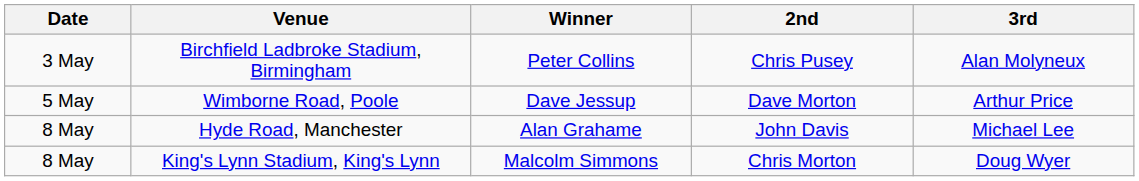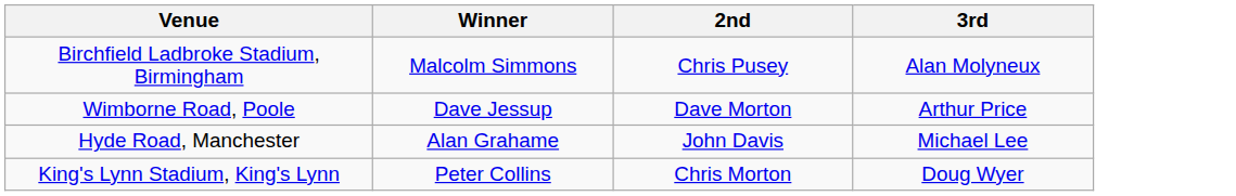 <table class="wikitable" style="text-align:center">
 <tr>
-<th width=100>Date</th>
 <th width=280>Venue</th>
 <th width=180>Winner</th>
 <th width=180>2nd</th>
 <th width=180>3rd</th>
 </tr>
 <tr>
-<td align=center>3 May</td>
 <td><a href='#'>Birchfield Ladbroke Stadium</a>, <a href='#'>Birmingham</a></td>
-<td><a href='#'>Peter Collins</a></td>
+<td><a href='#'>Malcolm Simmons</a></td>
 <td><a href='#'>Chris Pusey</a></td>
 <td><a href='#'>Alan Molyneux</a></td>
 </tr>
 <tr>
-<td align=center>5 May</td>
 <td><a href='#'>Wimborne Road</a>, <a href='#'>Poole</a></td>
 <td><a href='#'>Dave Jessup</a></td>
 <td><a href='#'>Dave Morton</a></td>
 <td><a href='#'>Arthur Price</a></td>
 </tr>
 <tr>
-<td align=center>8 May</td>
 <td><a href='#'>Hyde Road</a>, Manchester</td>
 <td><a href='#'>Alan Grahame</a></td>
 <td><a href='#'>John Davis</a></td>
 <td><a href='#'>Michael Lee</a></td>
 </tr>
 <tr>
-<td align=center>8 May</td>
 <td><a href='#'>King's Lynn Stadium</a>, <a href='#'>King's Lynn</a></td>
-<td><a href='#'>Malcolm Simmons</a></td>
+<td><a href='#'>Peter Collins</a></td>
 <td><a href='#'>Chris Morton</a></td>
 <td><a href='#'>Doug Wyer</a></td>
 </tr>
 </table>
